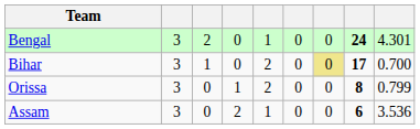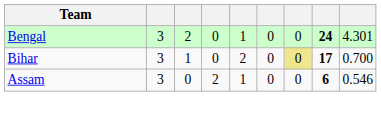 <table class="wikitable" style="text-align:center">
 <tr>
 <th style="width:160px">Team</th>
 <th style="width:25px"></th>
 <th style="width:25px"></th>
 <th style="width:25px"></th>
 <th style="width:25px"></th>
 <th style="width:25px"></th>
 <th style="width:25px"></th>
 <th style="width:25px"></th>
 <th style="width:25px;"></th>
 </tr>
 <tr style="background:#cfc;">
 <td style="text-align:left"><a href='#'>Bengal</a></td>
 <td>3</td>
 <td>2</td>
 <td>0</td>
 <td>1</td>
 <td>0</td>
 <td>0</td>
 <td><strong>24</strong></td>
 <td>4.301</td>
 </tr>
 <tr>
 <td style="text-align:left"><a href='#'>Bihar</a></td>
 <td>3</td>
 <td>1</td>
 <td>0</td>
 <td>2</td>
 <td>0</td>
 <td style="background: khaki;">0</td>
 <td><strong>17</strong></td>
 <td>0.700</td>
 </tr>
 <tr>
-<td style="text-align:left"><a href='#'>Orissa</a></td>
-<td>3</td>
-<td>0</td>
-<td>1</td>
-<td>2</td>
-<td>0</td>
-<td>0</td>
-<td><strong>8</strong></td>
-<td>0.799</td>
-</tr>
-<tr>
 <td style="text-align:left"><a href='#'>Assam</a></td>
 <td>3</td>
 <td>0</td>
 <td>2</td>
 <td>1</td>
 <td>0</td>
 <td>0</td>
 <td><strong>6</strong></td>
-<td>3.536</td>
+<td>0.546</td>
 </tr>
 </table>
